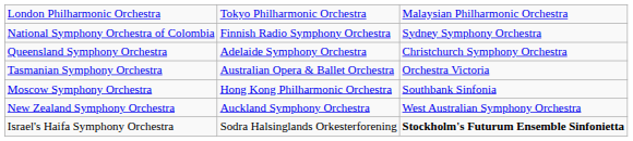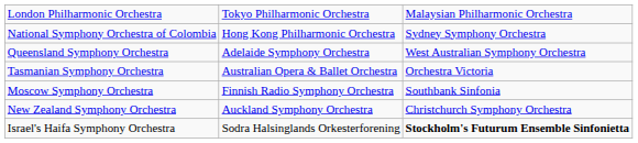 <table class="wikitable">
 <tr>
 <td><a href='#'>London Philharmonic Orchestra</a></td>
 <td><a href='#'>Tokyo Philharmonic Orchestra</a></td>
 <td><a href='#'>Malaysian Philharmonic Orchestra</a></td>
 </tr>
 <tr>
 <td><a href='#'>National Symphony Orchestra of Colombia</a></td>
-<td><a href='#'>Finnish Radio Symphony Orchestra</a></td>
+<td><a href='#'>Hong Kong Philharmonic Orchestra</a></td>
 <td><a href='#'>Sydney Symphony Orchestra</a></td>
 </tr>
 <tr>
 <td><a href='#'>Queensland Symphony Orchestra</a></td>
 <td><a href='#'>Adelaide Symphony Orchestra</a></td>
-<td><a href='#'>Christchurch Symphony Orchestra</a></td>
+<td><a href='#'>West Australian Symphony Orchestra</a></td>
 </tr>
 <tr>
 <td><a href='#'>Tasmanian Symphony Orchestra</a></td>
 <td><a href='#'>Australian Opera & Ballet Orchestra</a></td>
 <td><a href='#'>Orchestra Victoria</a></td>
 </tr>
 <tr>
 <td><a href='#'>Moscow Symphony Orchestra</a></td>
-<td><a href='#'>Hong Kong Philharmonic Orchestra</a></td>
+<td><a href='#'>Finnish Radio Symphony Orchestra</a></td>
 <td><a href='#'>Southbank Sinfonia</a></td>
 </tr>
 <tr>
 <td><a href='#'>New Zealand Symphony Orchestra</a></td>
 <td><a href='#'>Auckland Symphony Orchestra</a></td>
-<td><a href='#'>West Australian Symphony Orchestra</a></td>
+<td><a href='#'>Christchurch Symphony Orchestra</a></td>
 </tr>
 <tr>
 <td>Israel's Haifa Symphony Orchestra</td>
 <td>Sodra Halsinglands Orkesterforening</td>
 <td><strong>Stockholm's Futurum Ensemble Sinfonietta</strong></td>
 </tr>
 </table>
